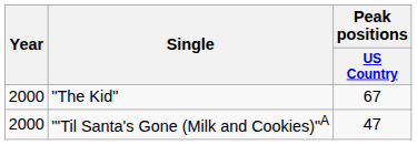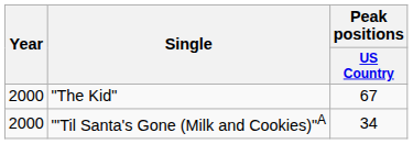 <table class="wikitable" style="text-align:center;">
 <tr>
 <th rowspan="2">Year</th>
 <th rowspan="2">Single</th>
 <th colspan="1">Peak positions</th>
 </tr>
 <tr style="font-size:smaller;">
 <th width="60"><a href='#'>US Country</a></th>
 </tr>
 <tr>
 <td>2000</td>
 <td align="left">"The Kid"</td>
 <td>67</td>
 </tr>
 <tr>
 <td>2000</td>
 <td align="left">"'Til Santa's Gone (Milk and Cookies)"<sup>A</sup></td>
-<td>47</td>
+<td>34</td>
 </tr>
 </table>
